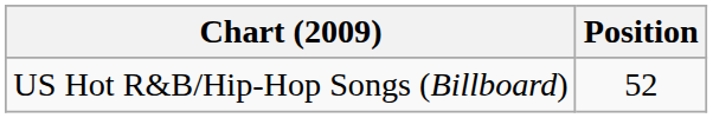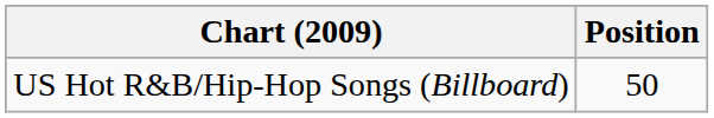 <table class="wikitable">
 <tr>
 <th align="center">Chart (2009)</th>
 <th align="center">Position</th>
 </tr>
 <tr>
 <td>US Hot R&B/Hip-Hop Songs (<em>Billboard</em>)</td>
-<td align="center">52</td>
+<td align="center">50</td>
 </tr>
 </table>
